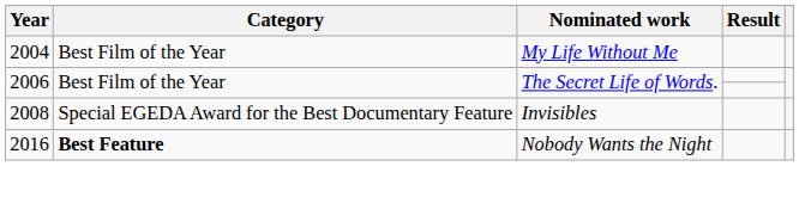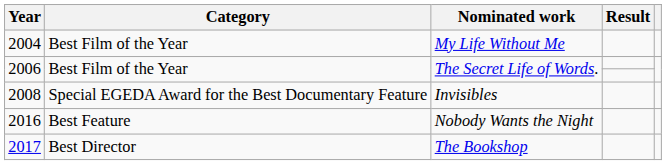 <table class="wikitable">
 <tr>
 <th>Year</th>
 <th>Category</th>
 <th>Nominated work</th>
 <th>Result</th>
 <th></th>
 </tr>
 <tr>
 <td>2004</td>
 <td>Best Film of the Year</td>
 <td><em><a href='#'>My Life Without Me</a></em></td>
 <td></td>
 <td></td>
 </tr>
 <tr>
 <td rowspan="2">2006</td>
 <td rowspan="2">Best Film of the Year</td>
 <td rowspan="2"><em><a href='#'>The Secret Life of Words</a></em>.</td>
 <td></td>
 <td rowspan="2"></td>
 </tr>
 <tr>
 <td></td>
 </tr>
 <tr>
 <td>2008</td>
 <td>Special EGEDA Award for the Best Documentary Feature</td>
 <td><em>Invisibles</em></td>
 <td></td>
 <td></td>
 </tr>
 <tr>
 <td>2016</td>
-<td><strong>Best Feature</strong></td>
+<td>Best Feature</td>
 <td><em>Nobody Wants the Night</em></td>
 <td></td>
 </tr>
+<tr>
+<td><a href='#'>2017</a></td>
+<td>Best Director</td>
+<td><em><a href='#'>The Bookshop</a></em></td>
+<td></td>
+<td></td>
+</tr>
 </table>
